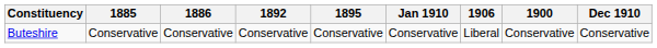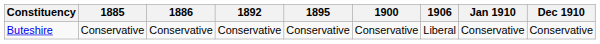 <table class="wikitable sortable">
 <tr>
 <th>Constituency</th>
 <th>1885</th>
 <th>1886</th>
 <th>1892</th>
 <th>1895</th>
+<th>1900</th>
+<th>1906</th>
 <th>Jan 1910</th>
-<th>1906</th>
-<th>1900</th>
 <th>Dec 1910</th>
 </tr>
 <tr>
 <td><a href='#'>Buteshire</a></td>
 <td bgcolor=>Conservative</td>
 <td bgcolor=>Conservative</td>
 <td bgcolor=>Conservative</td>
 <td bgcolor=>Conservative</td>
 <td bgcolor=>Conservative</td>
 <td bgcolor=>Liberal</td>
 <td bgcolor=>Conservative</td>
 <td bgcolor=>Conservative</td>
 </tr>
 </table>
